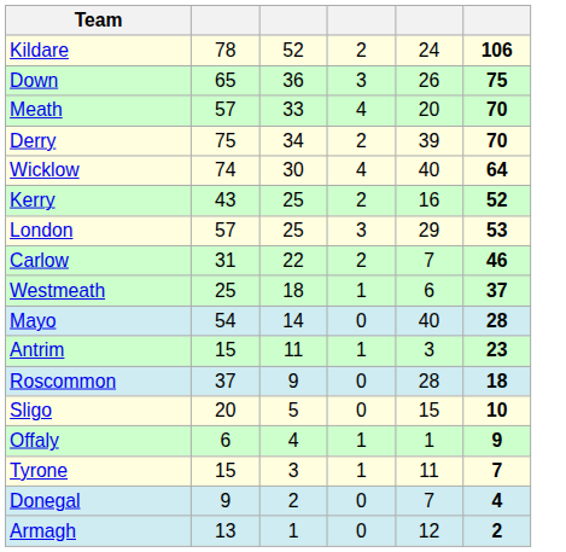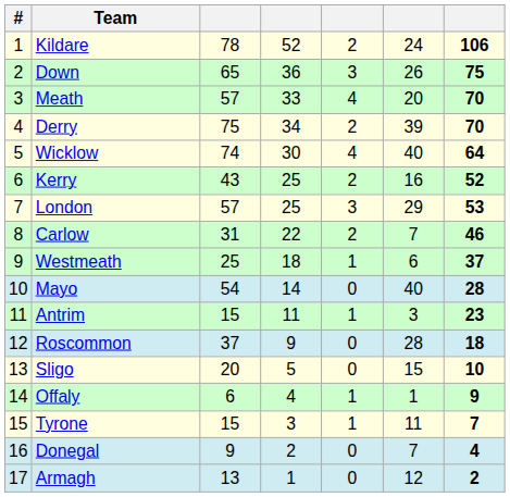 <table class="wikitable sortable">
 <tr>
+<th>#</th>
 <th width="150">Team</th>
 <th width="50"></th>
 <th width="50"></th>
 <th width="50"></th>
 <th width="50"></th>
 <th width="50"></th>
 </tr>
 <tr style="background:#FFFFE0">
+<td align="center">1</td>
 <td> <a href='#'>Kildare</a></td>
 <td align="center">78</td>
 <td align="center">52</td>
 <td align="center">2</td>
 <td align="center">24</td>
 <td align="center"><strong>106</strong></td>
 </tr>
 <tr style="background:#ccffcc">
+<td align="center">2</td>
 <td> <a href='#'>Down</a></td>
 <td align="center">65</td>
 <td align="center">36</td>
 <td align="center">3</td>
 <td align="center">26</td>
 <td align="center"><strong>75</strong></td>
 </tr>
 <tr style="background:#ccffcc">
+<td align="center">3</td>
 <td> <a href='#'>Meath</a></td>
 <td align="center">57</td>
 <td align="center">33</td>
 <td align="center">4</td>
 <td align="center">20</td>
 <td align="center"><strong>70</strong></td>
 </tr>
 <tr style="background:#FFFFE0">
+<td align="center">4</td>
 <td> <a href='#'>Derry</a></td>
 <td align="center">75</td>
 <td align="center">34</td>
 <td align="center">2</td>
 <td align="center">39</td>
 <td align="center"><strong>70</strong></td>
 </tr>
 <tr style="background:#FFFFE0">
+<td align="center">5</td>
 <td> <a href='#'>Wicklow</a></td>
 <td align="center">74</td>
 <td align="center">30</td>
 <td align="center">4</td>
 <td align="center">40</td>
 <td align="center"><strong>64</strong></td>
 </tr>
 <tr style="background:#ccffcc">
+<td align="center">6</td>
 <td> <a href='#'>Kerry</a></td>
 <td align="center">43</td>
 <td align="center">25</td>
 <td align="center">2</td>
 <td align="center">16</td>
 <td align="center"><strong>52</strong></td>
 </tr>
 <tr style="background:#FFFFE0">
+<td align="center">7</td>
 <td> <a href='#'>London</a></td>
 <td align="center">57</td>
 <td align="center">25</td>
 <td align="center">3</td>
 <td align="center">29</td>
 <td align="center"><strong>53</strong></td>
 </tr>
 <tr style="background:#ccffcc">
+<td align="center">8</td>
 <td> <a href='#'>Carlow</a></td>
 <td align="center">31</td>
 <td align="center">22</td>
 <td align="center">2</td>
 <td align="center">7</td>
 <td align="center"><strong>46</strong></td>
 </tr>
 <tr style="background:#ccffcc">
+<td align="center">9</td>
 <td> <a href='#'>Westmeath</a></td>
 <td align="center">25</td>
 <td align="center">18</td>
 <td align="center">1</td>
 <td align="center">6</td>
 <td align="center"><strong>37</strong></td>
 </tr>
 <tr style="background:#CEECF2">
+<td align="center">10</td>
 <td> <a href='#'>Mayo</a></td>
 <td align="center">54</td>
 <td align="center">14</td>
 <td align="center">0</td>
 <td align="center">40</td>
 <td align="center"><strong>28</strong></td>
 </tr>
 <tr style="background:#ccffcc">
+<td align="center">11</td>
 <td> <a href='#'>Antrim</a></td>
 <td align="center">15</td>
 <td align="center">11</td>
 <td align="center">1</td>
 <td align="center">3</td>
 <td align="center"><strong>23</strong></td>
 </tr>
 <tr style="background:#CEECF2">
+<td align="center">12</td>
 <td> <a href='#'>Roscommon</a></td>
 <td align="center">37</td>
 <td align="center">9</td>
 <td align="center">0</td>
 <td align="center">28</td>
 <td align="center"><strong>18</strong></td>
 </tr>
 <tr style="background:#FFFFE0">
+<td align="center">13</td>
 <td> <a href='#'>Sligo</a></td>
 <td align="center">20</td>
 <td align="center">5</td>
 <td align="center">0</td>
 <td align="center">15</td>
 <td align="center"><strong>10</strong></td>
 </tr>
 <tr style="background:#ccffcc">
+<td align="center">14</td>
 <td> <a href='#'>Offaly</a></td>
 <td align="center">6</td>
 <td align="center">4</td>
 <td align="center">1</td>
 <td align="center">1</td>
 <td align="center"><strong>9</strong></td>
 </tr>
 <tr style="background:#FFFFE0">
+<td align="center">15</td>
 <td> <a href='#'>Tyrone</a></td>
 <td align="center">15</td>
 <td align="center">3</td>
 <td align="center">1</td>
 <td align="center">11</td>
 <td align="center"><strong>7</strong></td>
 </tr>
 <tr style="background:#CEECF2">
+<td align="center">16</td>
 <td> <a href='#'>Donegal</a></td>
 <td align="center">9</td>
 <td align="center">2</td>
 <td align="center">0</td>
 <td align="center">7</td>
 <td align="center"><strong>4</strong></td>
 </tr>
 <tr style="background:#CEECF2">
+<td align="center">17</td>
 <td> <a href='#'>Armagh</a></td>
 <td align="center">13</td>
 <td align="center">1</td>
 <td align="center">0</td>
 <td align="center">12</td>
 <td align="center"><strong>2</strong></td>
 </tr>
 </table>
